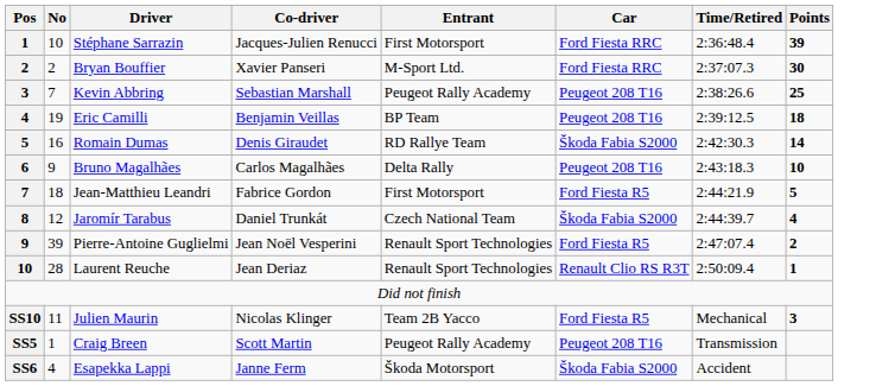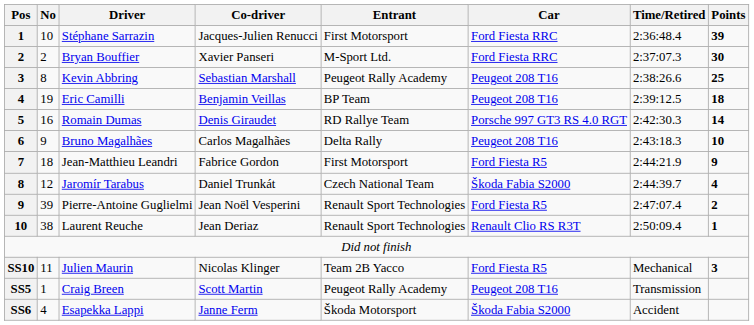 <table class="wikitable" style="font-size: 95%">
 <tr>
 <th>Pos</th>
 <th>No</th>
 <th>Driver</th>
 <th>Co-driver</th>
 <th>Entrant</th>
 <th>Car</th>
 <th>Time/Retired</th>
 <th>Points</th>
 </tr>
 <tr>
 <th>1</th>
 <td>10</td>
 <td> <a href='#'>Stéphane Sarrazin</a></td>
 <td> Jacques-Julien Renucci</td>
 <td>First Motorsport</td>
 <td><a href='#'>Ford Fiesta RRC</a></td>
 <td>2:36:48.4</td>
 <td><strong>39</strong></td>
 </tr>
 <tr>
 <th>2</th>
 <td>2</td>
 <td> <a href='#'>Bryan Bouffier</a></td>
 <td> Xavier Panseri</td>
 <td>M-Sport Ltd.</td>
 <td><a href='#'>Ford Fiesta RRC</a></td>
 <td>2:37:07.3</td>
 <td><strong>30</strong></td>
 </tr>
 <tr>
 <th>3</th>
-<td>7</td>
+<td>8</td>
 <td> <a href='#'>Kevin Abbring</a></td>
 <td> <a href='#'>Sebastian Marshall</a></td>
 <td>Peugeot Rally Academy</td>
 <td><a href='#'>Peugeot 208 T16</a></td>
 <td>2:38:26.6</td>
 <td><strong>25</strong></td>
 </tr>
 <tr>
 <th>4</th>
 <td>19</td>
 <td> <a href='#'>Eric Camilli</a></td>
 <td> <a href='#'>Benjamin Veillas</a></td>
 <td>BP Team</td>
 <td><a href='#'>Peugeot 208 T16</a></td>
 <td>2:39:12.5</td>
 <td><strong>18</strong></td>
 </tr>
 <tr>
 <th>5</th>
 <td>16</td>
 <td> <a href='#'>Romain Dumas</a></td>
 <td> <a href='#'>Denis Giraudet</a></td>
 <td>RD Rallye Team</td>
-<td><a href='#'>Škoda Fabia S2000</a></td>
+<td><a href='#'>Porsche 997 GT3 RS 4.0 RGT</a></td>
 <td>2:42:30.3</td>
 <td><strong>14</strong></td>
 </tr>
 <tr>
 <th>6</th>
 <td>9</td>
 <td> <a href='#'>Bruno Magalhães</a></td>
 <td> Carlos Magalhães</td>
 <td>Delta Rally</td>
 <td><a href='#'>Peugeot 208 T16</a></td>
 <td>2:43:18.3</td>
 <td><strong>10</strong></td>
 </tr>
 <tr>
 <th>7</th>
 <td>18</td>
 <td> Jean-Matthieu Leandri</td>
 <td> Fabrice Gordon</td>
 <td>First Motorsport</td>
 <td><a href='#'>Ford Fiesta R5</a></td>
 <td>2:44:21.9</td>
-<td><strong>5</strong></td>
+<td><strong>9</strong></td>
 </tr>
 <tr>
 <th>8</th>
 <td>12</td>
 <td> <a href='#'>Jaromír Tarabus</a></td>
 <td> Daniel Trunkát</td>
 <td>Czech National Team</td>
 <td><a href='#'>Škoda Fabia S2000</a></td>
 <td>2:44:39.7</td>
 <td><strong>4</strong></td>
 </tr>
 <tr>
 <th>9</th>
 <td>39</td>
 <td> Pierre-Antoine Guglielmi</td>
 <td> Jean Noël Vesperini</td>
 <td>Renault Sport Technologies</td>
 <td><a href='#'>Ford Fiesta R5</a></td>
 <td>2:47:07.4</td>
 <td><strong>2</strong></td>
 </tr>
 <tr>
 <th>10</th>
-<td>28</td>
+<td>38</td>
 <td> Laurent Reuche</td>
 <td> Jean Deriaz</td>
 <td>Renault Sport Technologies</td>
 <td><a href='#'>Renault Clio RS R3T</a></td>
 <td>2:50:09.4</td>
 <td><strong>1</strong></td>
 </tr>
 <tr>
 <td colspan=8 align=center><em>Did not finish</em></td>
 </tr>
 <tr>
 <th>SS10</th>
 <td>11</td>
 <td> <a href='#'>Julien Maurin</a></td>
 <td> Nicolas Klinger</td>
 <td>Team 2B Yacco</td>
 <td><a href='#'>Ford Fiesta R5</a></td>
 <td>Mechanical</td>
 <td><strong>3</strong></td>
 </tr>
 <tr>
 <th>SS5</th>
 <td>1</td>
 <td> <a href='#'>Craig Breen</a></td>
 <td> <a href='#'>Scott Martin</a></td>
 <td>Peugeot Rally Academy</td>
 <td><a href='#'>Peugeot 208 T16</a></td>
 <td>Transmission</td>
 <td></td>
 </tr>
 <tr>
 <th>SS6</th>
 <td>4</td>
 <td> <a href='#'>Esapekka Lappi</a></td>
 <td> <a href='#'>Janne Ferm</a></td>
 <td>Škoda Motorsport</td>
 <td><a href='#'>Škoda Fabia S2000</a></td>
 <td>Accident</td>
 <td></td>
 </tr>
 </table>
